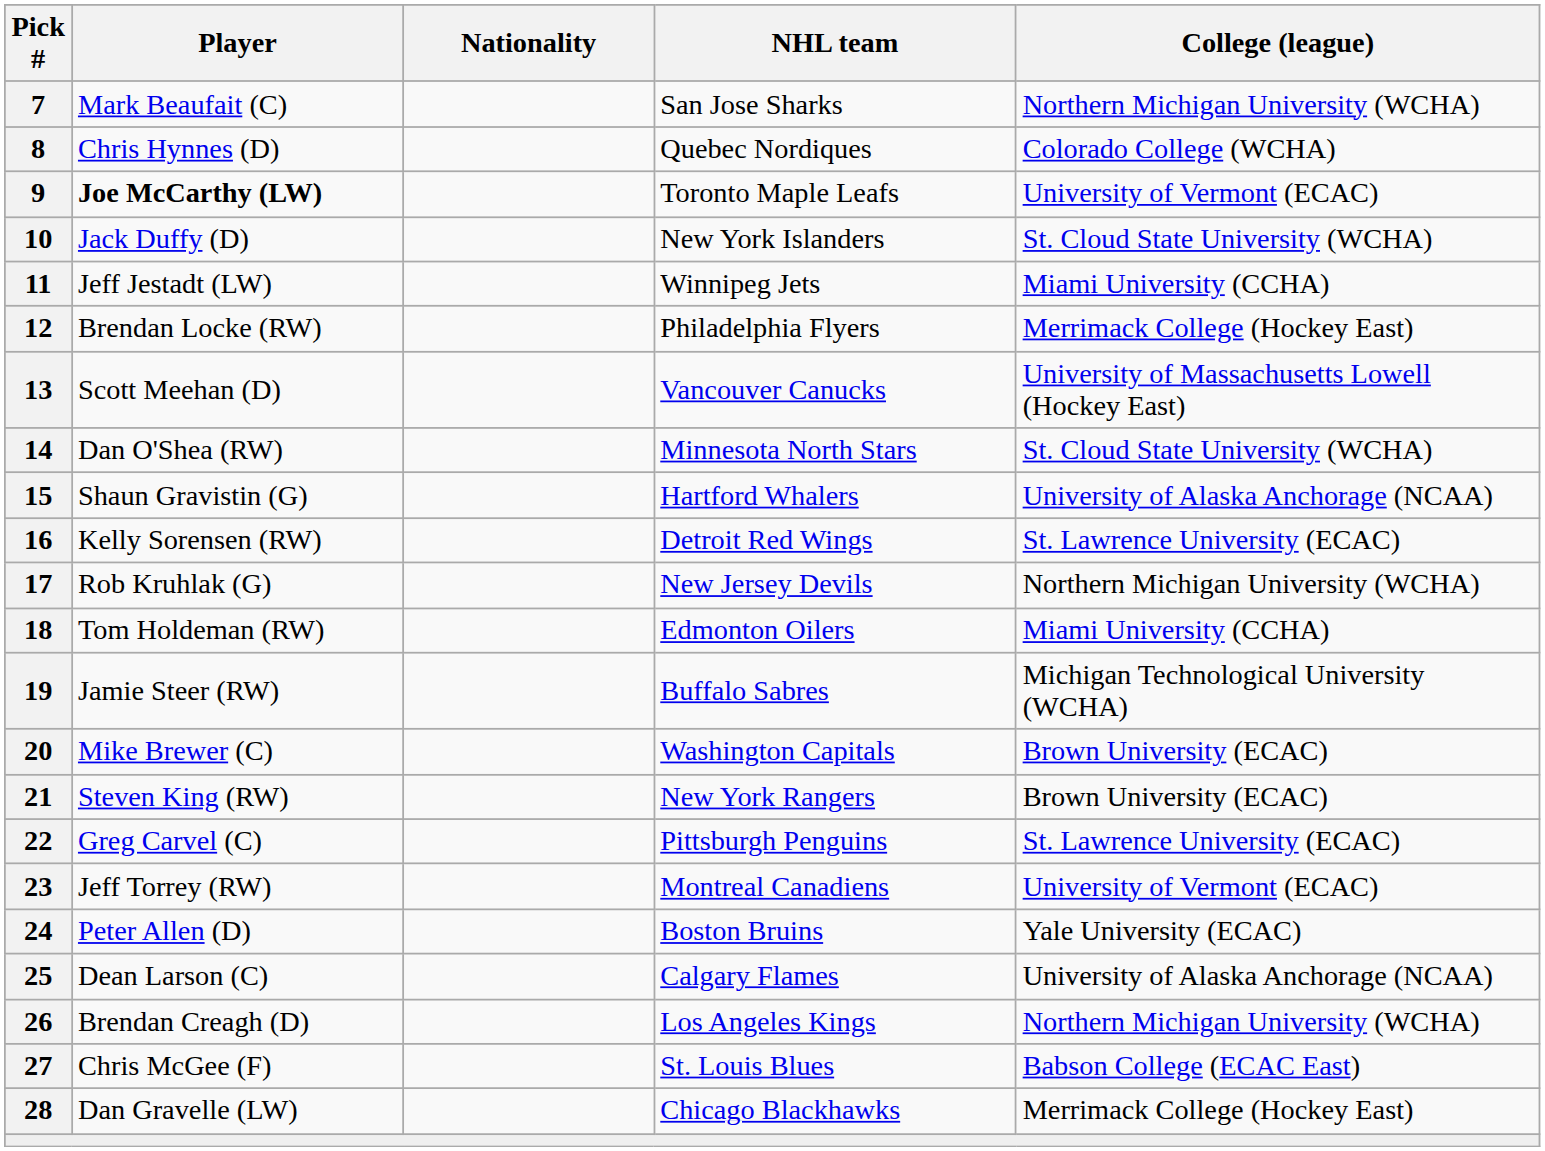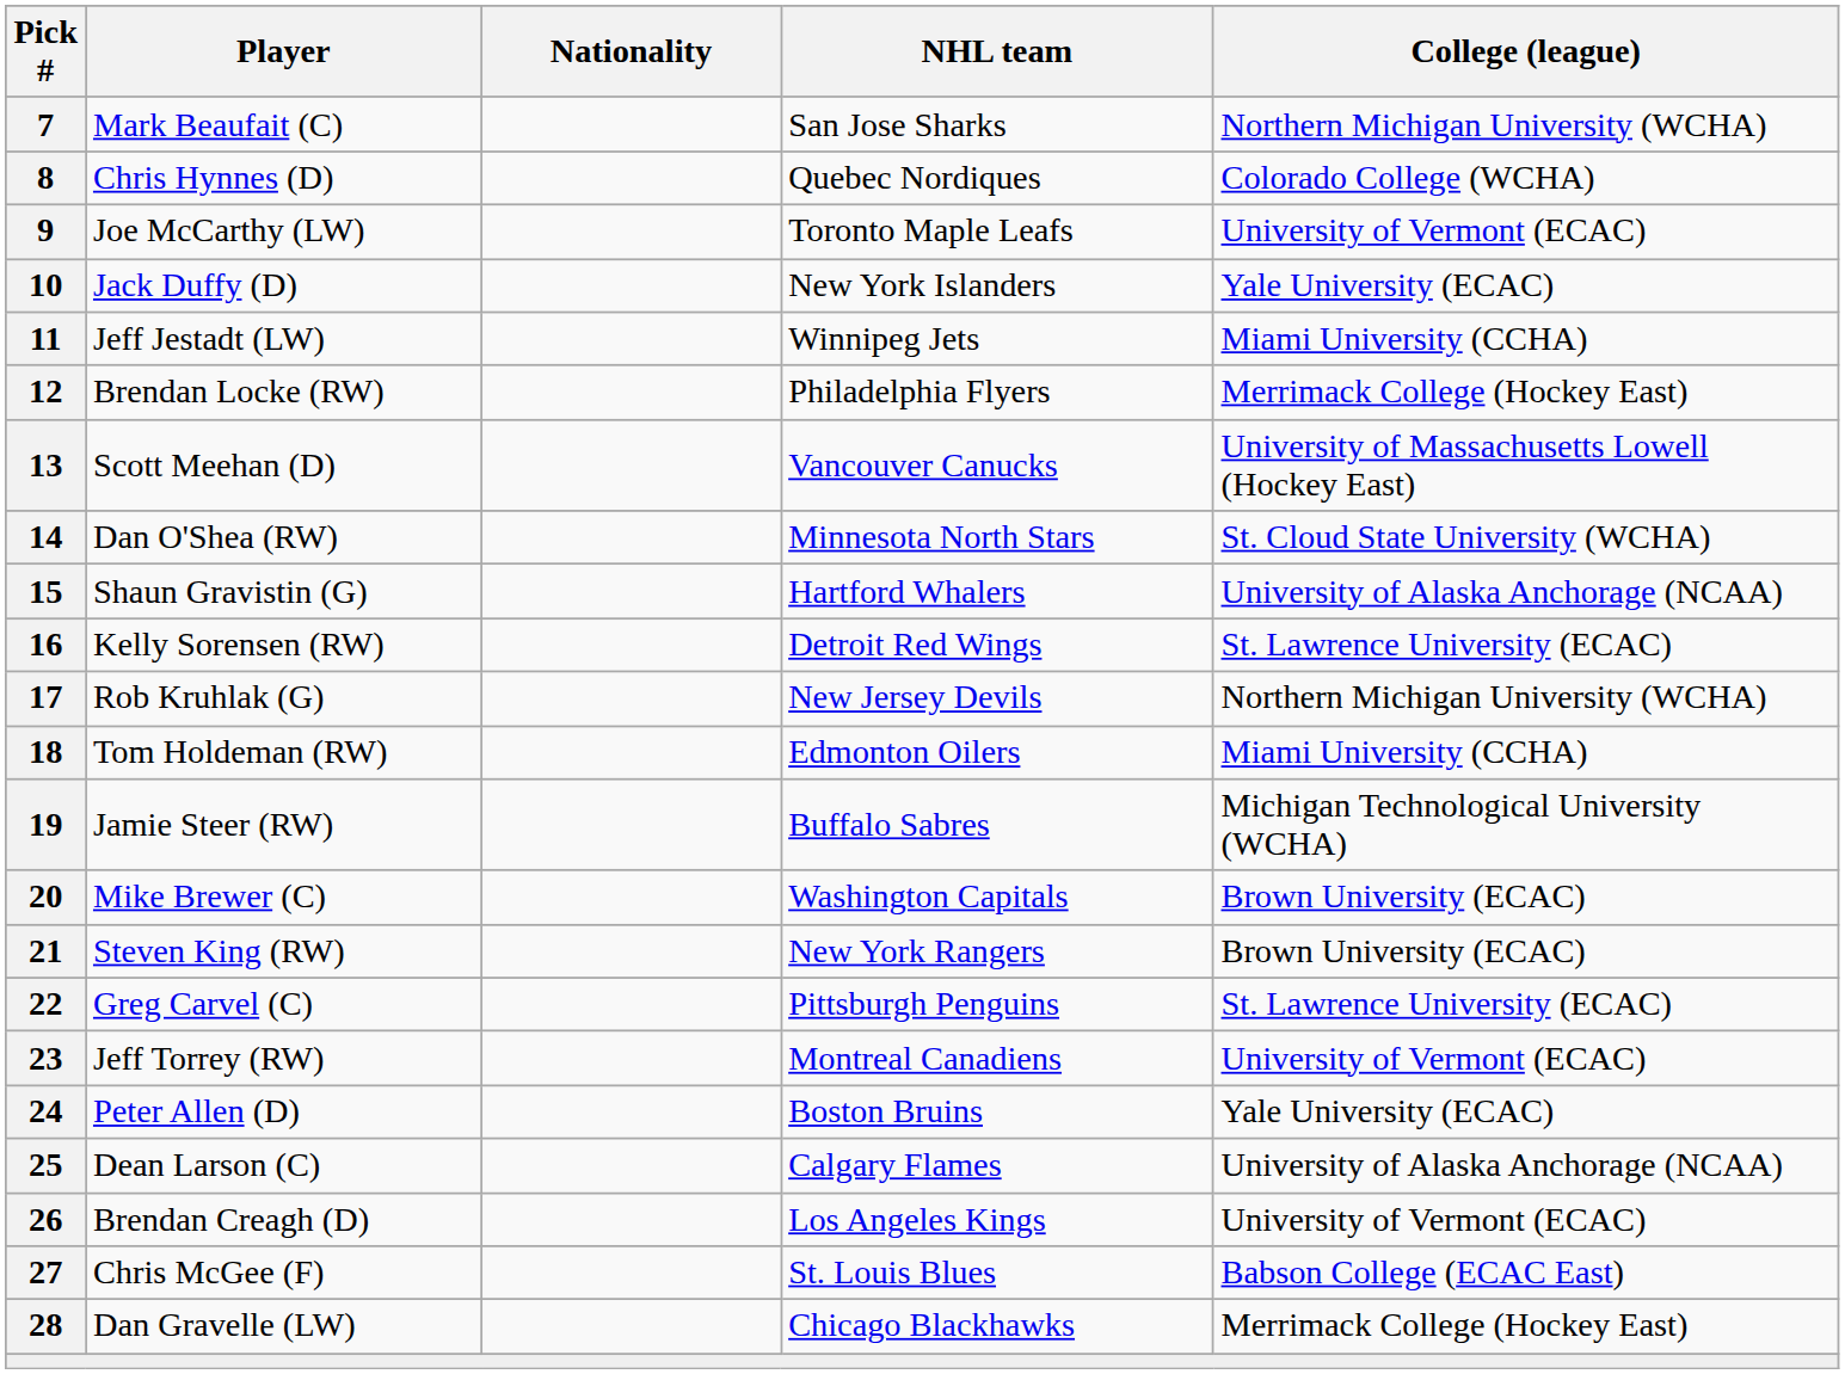 <table class="wikitable">
 <tr>
 <th bgcolor="#DDDDFF" width="2.75%">Pick #</th>
 <th bgcolor="#DDDDFF" width="22.0%">Player</th>
 <th bgcolor="#DDDDFF" width="16.5%">Nationality</th>
 <th bgcolor="#DDDDFF" width="24.0%">NHL team</th>
 <th bgcolor="#DDDDFF" width="100.0%">College (league)</th>
 </tr>
 <tr>
 <th>7</th>
 <td><a href='#'>Mark Beaufait</a> (C)</td>
 <td></td>
 <td>San Jose Sharks</td>
 <td><a href='#'>Northern Michigan University</a> (WCHA)</td>
 </tr>
 <tr>
 <th>8</th>
 <td><a href='#'>Chris Hynnes</a> (D)</td>
 <td></td>
 <td>Quebec Nordiques</td>
 <td><a href='#'>Colorado College</a> (WCHA)</td>
 </tr>
 <tr>
 <th>9</th>
-<td><strong>Joe McCarthy (LW)</strong></td>
+<td>Joe McCarthy (LW)</td>
 <td></td>
 <td>Toronto Maple Leafs</td>
 <td><a href='#'>University of Vermont</a> (ECAC)</td>
 </tr>
 <tr>
 <th>10</th>
 <td><a href='#'>Jack Duffy</a> (D)</td>
 <td></td>
 <td>New York Islanders</td>
-<td><a href='#'>St. Cloud State University</a> (WCHA)</td>
+<td><a href='#'>Yale University</a> (ECAC)</td>
 </tr>
 <tr>
 <th>11</th>
 <td>Jeff Jestadt (LW)</td>
 <td></td>
 <td>Winnipeg Jets</td>
 <td><a href='#'>Miami University</a> (CCHA)</td>
 </tr>
 <tr>
 <th>12</th>
 <td>Brendan Locke (RW)</td>
 <td></td>
 <td>Philadelphia Flyers</td>
 <td><a href='#'>Merrimack College</a> (Hockey East)</td>
 </tr>
 <tr>
 <th>13</th>
 <td>Scott Meehan (D)</td>
 <td></td>
 <td><a href='#'>Vancouver Canucks</a></td>
 <td><a href='#'>University of Massachusetts Lowell</a> (Hockey East)</td>
 </tr>
 <tr>
 <th>14</th>
 <td>Dan O'Shea (RW)</td>
 <td></td>
 <td><a href='#'>Minnesota North Stars</a></td>
 <td><a href='#'>St. Cloud State University</a> (WCHA)</td>
 </tr>
 <tr>
 <th>15</th>
 <td>Shaun Gravistin (G)</td>
 <td></td>
 <td><a href='#'>Hartford Whalers</a></td>
 <td><a href='#'>University of Alaska Anchorage</a> (NCAA)</td>
 </tr>
 <tr>
 <th>16</th>
 <td>Kelly Sorensen (RW)</td>
 <td></td>
 <td><a href='#'>Detroit Red Wings</a></td>
 <td><a href='#'>St. Lawrence University</a> (ECAC)</td>
 </tr>
 <tr>
 <th>17</th>
 <td>Rob Kruhlak (G)</td>
 <td></td>
 <td><a href='#'>New Jersey Devils</a></td>
 <td>Northern Michigan University (WCHA)</td>
 </tr>
 <tr>
 <th>18</th>
 <td>Tom Holdeman (RW)</td>
 <td></td>
 <td><a href='#'>Edmonton Oilers</a></td>
 <td><a href='#'>Miami University</a> (CCHA)</td>
 </tr>
 <tr>
 <th>19</th>
 <td>Jamie Steer (RW)</td>
 <td></td>
 <td><a href='#'>Buffalo Sabres</a></td>
 <td>Michigan Technological University (WCHA)</td>
 </tr>
 <tr>
 <th>20</th>
 <td><a href='#'>Mike Brewer</a> (C)</td>
 <td></td>
 <td><a href='#'>Washington Capitals</a></td>
 <td><a href='#'>Brown University</a> (ECAC)</td>
 </tr>
 <tr>
 <th>21</th>
 <td><a href='#'>Steven King</a> (RW)</td>
 <td></td>
 <td><a href='#'>New York Rangers</a></td>
 <td>Brown University (ECAC)</td>
 </tr>
 <tr>
 <th>22</th>
 <td><a href='#'>Greg Carvel</a> (C)</td>
 <td></td>
 <td><a href='#'>Pittsburgh Penguins</a></td>
 <td><a href='#'>St. Lawrence University</a> (ECAC)</td>
 </tr>
 <tr>
 <th>23</th>
 <td>Jeff Torrey (RW)</td>
 <td></td>
 <td><a href='#'>Montreal Canadiens</a></td>
 <td><a href='#'>University of Vermont</a> (ECAC)</td>
 </tr>
 <tr>
 <th>24</th>
 <td><a href='#'>Peter Allen</a> (D)</td>
 <td></td>
 <td><a href='#'>Boston Bruins</a></td>
 <td>Yale University (ECAC)</td>
 </tr>
 <tr>
 <th>25</th>
 <td>Dean Larson (C)</td>
 <td></td>
 <td><a href='#'>Calgary Flames</a></td>
 <td>University of Alaska Anchorage (NCAA)</td>
 </tr>
 <tr>
 <th>26</th>
 <td>Brendan Creagh (D)</td>
 <td></td>
 <td><a href='#'>Los Angeles Kings</a></td>
-<td><a href='#'>Northern Michigan University</a> (WCHA)</td>
+<td>University of Vermont (ECAC)</td>
 </tr>
 <tr>
 <th>27</th>
 <td>Chris McGee (F)</td>
 <td></td>
 <td><a href='#'>St. Louis Blues</a></td>
 <td><a href='#'>Babson College</a> (<a href='#'>ECAC East</a>)</td>
 </tr>
 <tr>
 <th>28</th>
 <td>Dan Gravelle (LW)</td>
 <td></td>
 <td><a href='#'>Chicago Blackhawks</a></td>
 <td>Merrimack College (Hockey East)</td>
 </tr>
 <tr>
 <td align=center colspan="5" bgcolor="#efefef"></td>
 </tr>
 </table>
